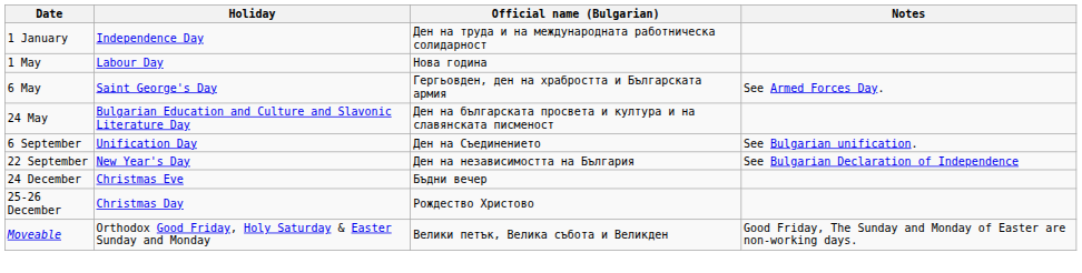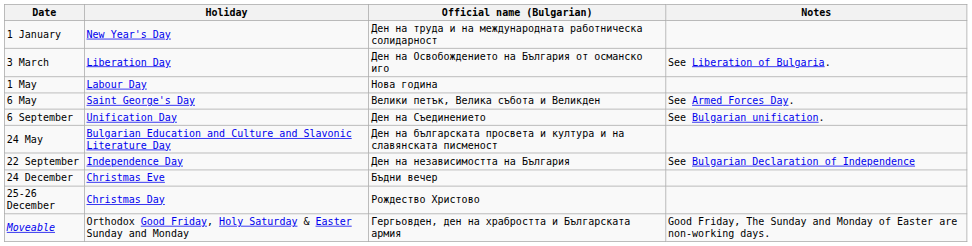 <table class="wikitable">
 <tr>
 <th>Date</th>
 <th>Holiday</th>
 <th>Official name (Bulgarian)</th>
 <th>Notes</th>
 </tr>
 <tr ---->
 <td>1 January</td>
-<td><a href='#'>Independence Day</a></td>
+<td><a href='#'>New Year's Day</a></td>
 <td>Ден на труда и на международната работническа солидарност</td>
 <td> </td>
+</tr>
+<tr ---->
+<td>3 March</td>
+<td><a href='#'>Liberation Day</a></td>
+<td>Ден на Освобождението на България от османско иго</td>
+<td>See <a href='#'>Liberation of Bulgaria</a>.</td>
 </tr>
 <tr ---->
 <td>1 May</td>
 <td><a href='#'>Labour Day</a></td>
 <td>Нова година</td>
 <td> </td>
 </tr>
 <tr ---->
 <td>6 May</td>
 <td><a href='#'>Saint George's Day</a></td>
-<td>Гергьовден, ден на храбростта и Българската армия</td>
+<td>Велики петък, Велика събота и Великден</td>
 <td>See <a href='#'>Armed Forces Day</a>.</td>
+</tr>
+<tr ---->
+<td>6 September</td>
+<td><a href='#'>Unification Day</a></td>
+<td>Ден на Съединението</td>
+<td>See <a href='#'>Bulgarian unification</a>.</td>
 </tr>
 <tr ---->
 <td>24 May</td>
 <td><a href='#'>Bulgarian Education and Culture and Slavonic Literature Day</a></td>
 <td>Ден на българската просвета и култура и на славянската писменост</td>
 <td> </td>
 </tr>
 <tr ---->
-<td>6 September</td>
-<td><a href='#'>Unification Day</a></td>
-<td>Ден на Съединението</td>
-<td>See <a href='#'>Bulgarian unification</a>.</td>
-</tr>
-<tr ---->
 <td>22 September</td>
-<td><a href='#'>New Year's Day</a></td>
+<td><a href='#'>Independence Day</a></td>
 <td>Ден на независимостта на България</td>
 <td>See <a href='#'>Bulgarian Declaration of Independence</a></td>
 </tr>
 <tr ---->
 <td>24 December</td>
 <td><a href='#'>Christmas Eve</a></td>
 <td>Бъдни вечер</td>
 <td> </td>
 </tr>
 <tr ---->
 <td>25-26 December</td>
 <td><a href='#'>Christmas Day</a></td>
 <td>Рождество Христово</td>
 </tr>
 <tr ---->
 <td><em><a href='#'>Moveable</a></em></td>
 <td>Orthodox <a href='#'>Good Friday</a>, <a href='#'>Holy Saturday</a> & <a href='#'>Easter</a> Sunday and Monday</td>
-<td>Велики петък, Велика събота и Великден</td>
+<td>Гергьовден, ден на храбростта и Българската армия</td>
 <td>Good Friday, The Sunday and Monday of Easter are non-working days.</td>
 </tr>
 </table>
